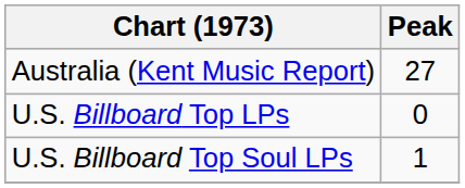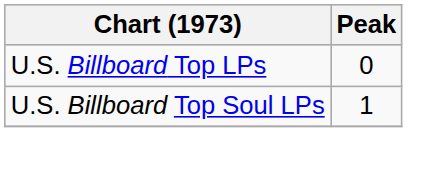 <table class="wikitable">
 <tr>
 <th>Chart (1973)</th>
 <th>Peak<br></th>
-</tr>
-<tr>
-<td>Australia (<a href='#'>Kent Music Report</a>)</td>
-<td style="text-align:center;">27</td>
 </tr>
 <tr>
 <td>U.S. <a href='#'><em>Billboard</em> Top LPs</a></td>
 <td align="center">0</td>
 </tr>
 <tr>
 <td>U.S. <em>Billboard</em> <a href='#'>Top Soul LPs</a></td>
 <td align="center">1</td>
 </tr>
 <tr>
 </tr>
 </table>
